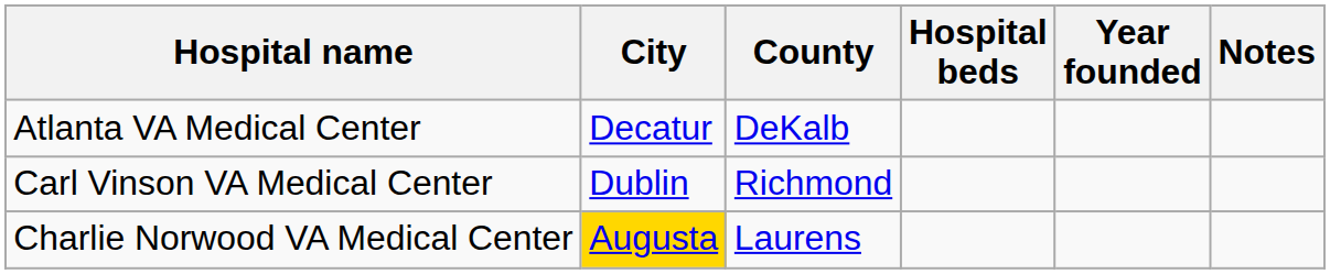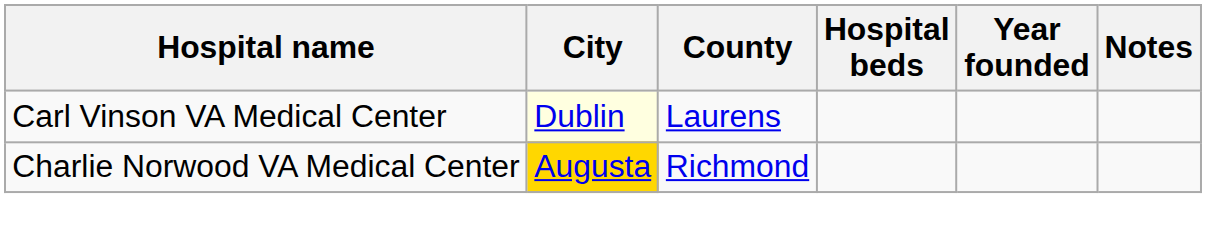 <table class="wikitable sortable">
 <tr>
 <th>Hospital name</th>
 <th>City</th>
 <th>County</th>
 <th>Hospital<br>beds</th>
 <th>Year<br>founded</th>
 <th>Notes</th>
 </tr>
 <tr>
-<td>Atlanta VA Medical Center</td>
-<td><a href='#'>Decatur</a></td>
-<td><a href='#'>DeKalb</a></td>
-<td></td>
-<td></td>
-<td></td>
-</tr>
-<tr>
 <td>Carl Vinson VA Medical Center</td>
-<td><a href='#'>Dublin</a></td>
-<td><a href='#'>Richmond</a></td>
+<td style="background: lightyellow;"><a href='#'>Dublin</a></td>
+<td><a href='#'>Laurens</a></td>
 <td></td>
 <td></td>
 <td></td>
 </tr>
 <tr>
 <td>Charlie Norwood VA Medical Center</td>
 <td style="background: gold;"><a href='#'>Augusta</a></td>
-<td><a href='#'>Laurens</a></td>
+<td><a href='#'>Richmond</a></td>
 <td></td>
 <td></td>
 <td></td>
 </tr>
 </table>
